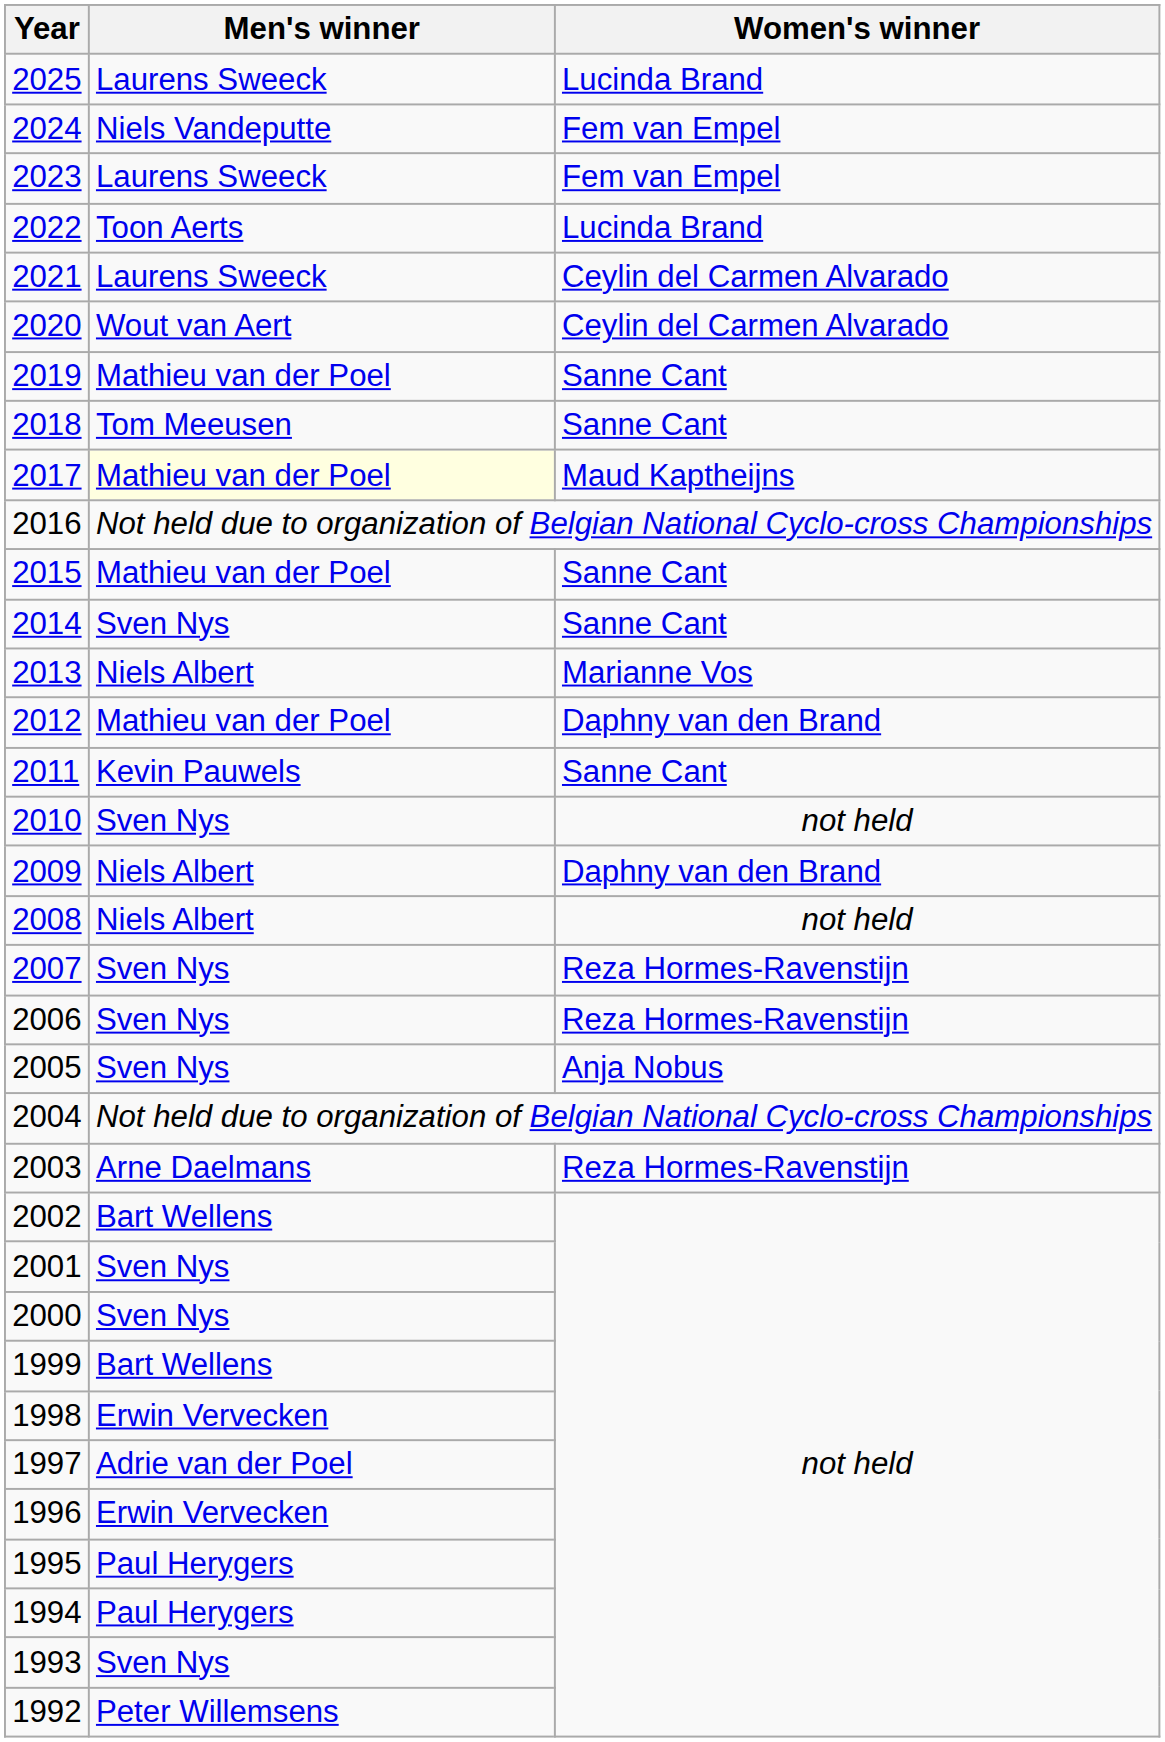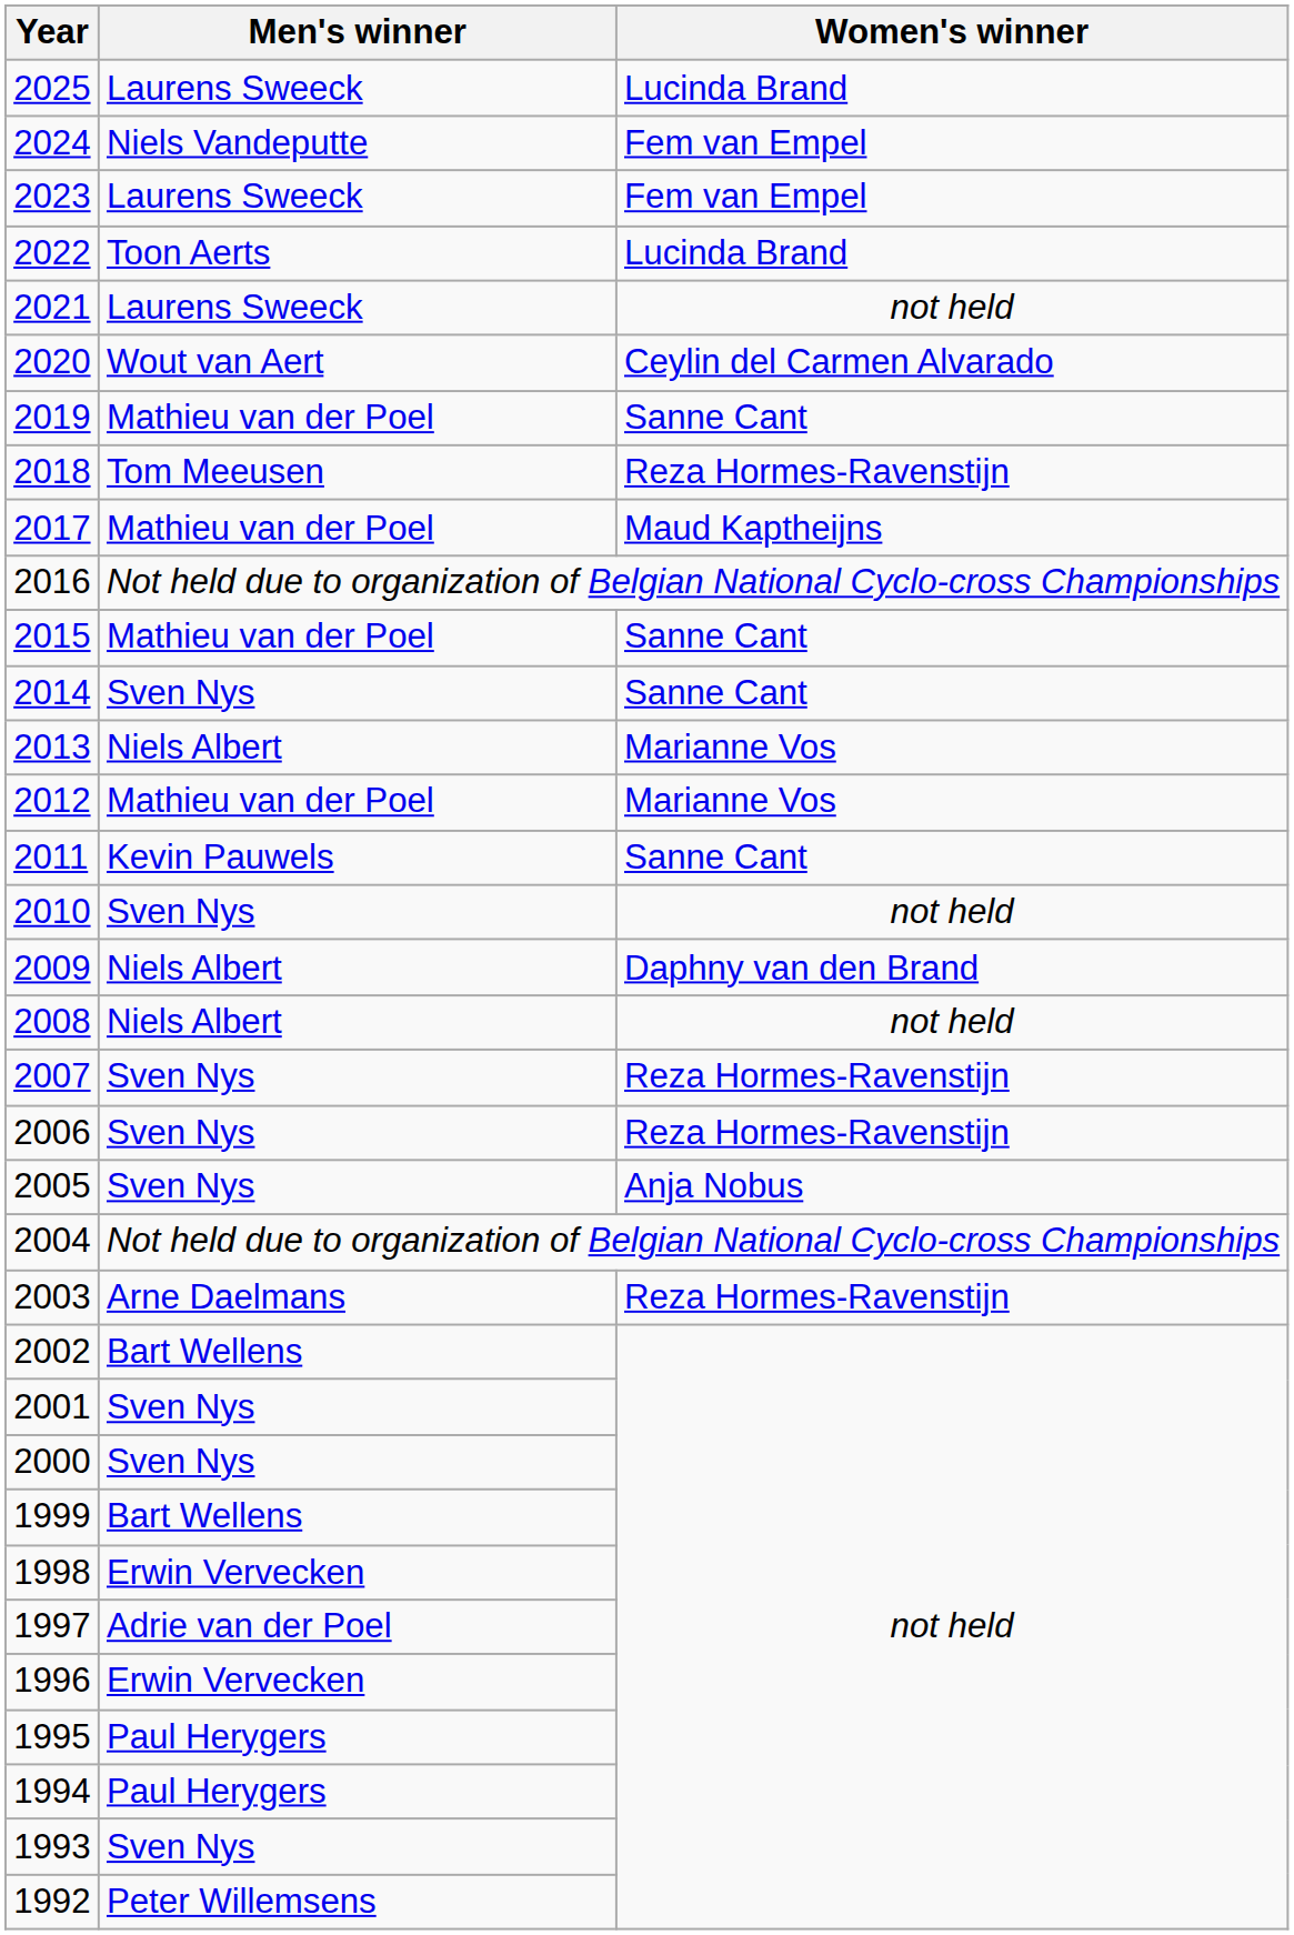 <table class="wikitable">
 <tr>
 <th>Year</th>
 <th>Men's winner</th>
 <th>Women's winner</th>
 </tr>
 <tr>
 <td><a href='#'>2025</a></td>
 <td> <a href='#'>Laurens Sweeck</a></td>
 <td> <a href='#'>Lucinda Brand</a></td>
 </tr>
 <tr>
 <td><a href='#'>2024</a></td>
 <td> <a href='#'>Niels Vandeputte</a></td>
 <td> <a href='#'>Fem van Empel</a></td>
 </tr>
 <tr>
 <td><a href='#'>2023</a></td>
 <td> <a href='#'>Laurens Sweeck</a></td>
 <td> <a href='#'>Fem van Empel</a></td>
 </tr>
 <tr>
 <td><a href='#'>2022</a></td>
 <td> <a href='#'>Toon Aerts</a></td>
 <td> <a href='#'>Lucinda Brand</a></td>
 </tr>
 <tr>
 <td><a href='#'>2021</a></td>
 <td> <a href='#'>Laurens Sweeck</a></td>
-<td> <a href='#'>Ceylin del Carmen Alvarado</a></td>
+<td style="text-align:center"><em>not held</em></td>
 </tr>
 <tr>
 <td><a href='#'>2020</a></td>
 <td> <a href='#'>Wout van Aert</a></td>
 <td> <a href='#'>Ceylin del Carmen Alvarado</a></td>
 </tr>
 <tr>
 <td><a href='#'>2019</a></td>
 <td> <a href='#'>Mathieu van der Poel</a></td>
 <td> <a href='#'>Sanne Cant</a></td>
 </tr>
 <tr>
 <td><a href='#'>2018</a></td>
 <td> <a href='#'>Tom Meeusen</a></td>
-<td> <a href='#'>Sanne Cant</a></td>
+<td> <a href='#'>Reza Hormes-Ravenstijn</a></td>
 </tr>
 <tr>
 <td><a href='#'>2017</a></td>
-<td style="background: lightyellow;"> <a href='#'>Mathieu van der Poel</a></td>
+<td> <a href='#'>Mathieu van der Poel</a></td>
 <td> <a href='#'>Maud Kaptheijns</a></td>
 </tr>
 <tr>
 <td>2016</td>
 <td colspan=2><em>Not held due to organization of <a href='#'>Belgian National Cyclo-cross Championships</a></em></td>
 </tr>
 <tr>
 <td><a href='#'>2015</a></td>
 <td> <a href='#'>Mathieu van der Poel</a></td>
 <td> <a href='#'>Sanne Cant</a></td>
 </tr>
 <tr>
 <td><a href='#'>2014</a></td>
 <td> <a href='#'>Sven Nys</a></td>
 <td> <a href='#'>Sanne Cant</a></td>
 </tr>
 <tr>
 <td><a href='#'>2013</a></td>
 <td> <a href='#'>Niels Albert</a></td>
 <td> <a href='#'>Marianne Vos</a></td>
 </tr>
 <tr>
 <td><a href='#'>2012</a></td>
 <td> <a href='#'>Mathieu van der Poel</a></td>
-<td> <a href='#'>Daphny van den Brand</a></td>
+<td> <a href='#'>Marianne Vos</a></td>
 </tr>
 <tr>
 <td><a href='#'>2011</a></td>
 <td> <a href='#'>Kevin Pauwels</a></td>
 <td> <a href='#'>Sanne Cant</a></td>
 </tr>
 <tr>
 <td><a href='#'>2010</a></td>
 <td> <a href='#'>Sven Nys</a></td>
 <td style="text-align:center"><em>not held</em></td>
 </tr>
 <tr>
 <td><a href='#'>2009</a></td>
 <td> <a href='#'>Niels Albert</a></td>
 <td> <a href='#'>Daphny van den Brand</a></td>
 </tr>
 <tr>
 <td><a href='#'>2008</a></td>
 <td> <a href='#'>Niels Albert</a></td>
 <td style="text-align:center"><em>not held</em></td>
 </tr>
 <tr>
 <td><a href='#'>2007</a></td>
 <td> <a href='#'>Sven Nys</a></td>
 <td> <a href='#'>Reza Hormes-Ravenstijn</a></td>
 </tr>
 <tr>
 <td>2006</td>
 <td> <a href='#'>Sven Nys</a></td>
 <td> <a href='#'>Reza Hormes-Ravenstijn</a></td>
 </tr>
 <tr>
 <td>2005</td>
 <td> <a href='#'>Sven Nys</a></td>
 <td> <a href='#'>Anja Nobus</a></td>
 </tr>
 <tr>
 <td>2004</td>
 <td colspan=2><em>Not held due to organization of <a href='#'>Belgian National Cyclo-cross Championships</a></em></td>
 </tr>
 <tr>
 <td>2003</td>
 <td> <a href='#'>Arne Daelmans</a></td>
 <td> <a href='#'>Reza Hormes-Ravenstijn</a></td>
 </tr>
 <tr>
 <td>2002</td>
 <td> <a href='#'>Bart Wellens</a></td>
 <td rowspan="11" style="text-align:center"><em>not held</em></td>
 </tr>
 <tr>
 <td>2001</td>
 <td> <a href='#'>Sven Nys</a></td>
 </tr>
 <tr>
 <td>2000</td>
 <td> <a href='#'>Sven Nys</a></td>
 </tr>
 <tr>
 <td>1999</td>
 <td> <a href='#'>Bart Wellens</a></td>
 </tr>
 <tr>
 <td>1998</td>
 <td> <a href='#'>Erwin Vervecken</a></td>
 </tr>
 <tr>
 <td>1997</td>
 <td> <a href='#'>Adrie van der Poel</a></td>
 </tr>
 <tr>
 <td>1996</td>
 <td> <a href='#'>Erwin Vervecken</a></td>
 </tr>
 <tr>
 <td>1995</td>
 <td> <a href='#'>Paul Herygers</a></td>
 </tr>
 <tr>
 <td>1994</td>
 <td> <a href='#'>Paul Herygers</a></td>
 </tr>
 <tr>
 <td>1993</td>
 <td> <a href='#'>Sven Nys</a></td>
 </tr>
 <tr>
 <td>1992</td>
 <td> <a href='#'>Peter Willemsens</a></td>
 </tr>
 </table>
